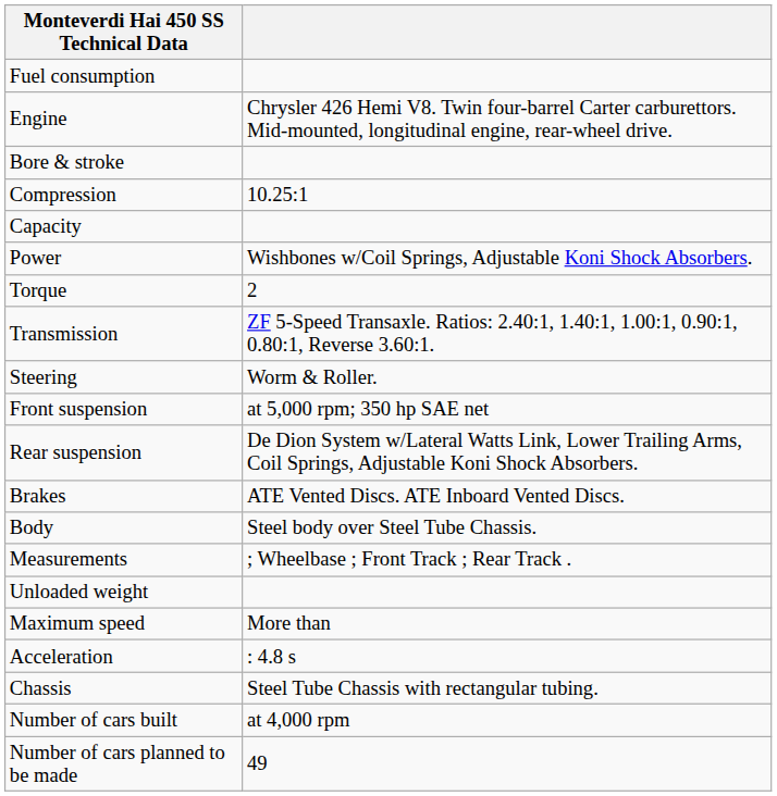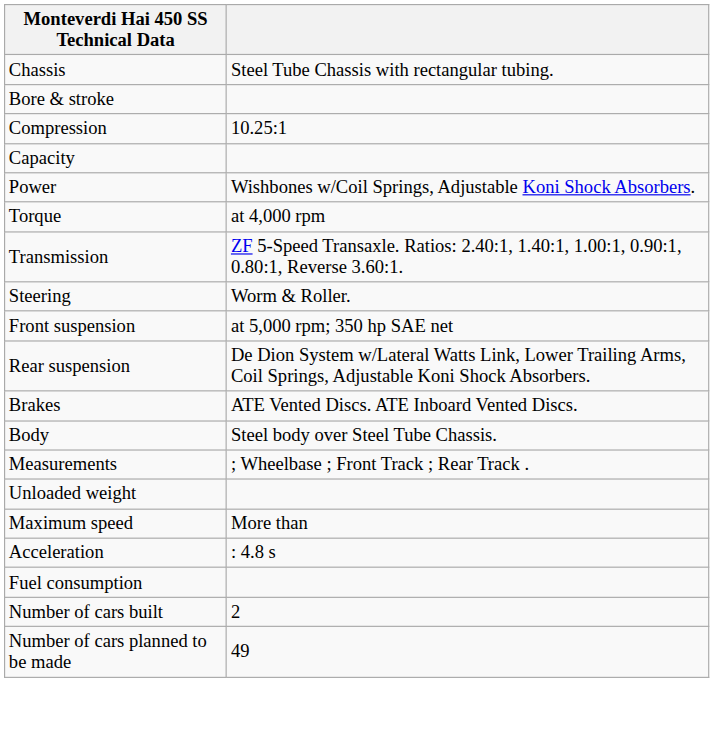 <table class="wikitable">
 <tr>
 <th>Monteverdi Hai 450 SS Technical Data</th>
 <th></th>
 </tr>
 <tr>
-<td>Fuel consumption</td>
-<td></td>
-</tr>
-<tr>
-<td>Engine</td>
-<td>Chrysler 426 Hemi V8. Twin four-barrel Carter carburettors. Mid-mounted, longitudinal engine, rear-wheel drive.</td>
+<td>Chassis</td>
+<td>Steel Tube Chassis with rectangular tubing.</td>
 </tr>
 <tr>
 <td>Bore & stroke</td>
 <td></td>
 </tr>
 <tr>
 <td>Compression</td>
 <td>10.25:1</td>
 </tr>
 <tr>
 <td>Capacity</td>
 <td></td>
 </tr>
 <tr>
 <td>Power</td>
 <td>Wishbones w/Coil Springs, Adjustable <a href='#'>Koni Shock Absorbers</a>.</td>
 </tr>
 <tr>
 <td>Torque</td>
-<td>2</td>
+<td> at 4,000 rpm</td>
 </tr>
 <tr>
 <td>Transmission</td>
 <td><a href='#'>ZF</a> 5-Speed Transaxle. Ratios: 2.40:1, 1.40:1, 1.00:1, 0.90:1, 0.80:1, Reverse 3.60:1.</td>
 </tr>
 <tr>
 <td>Steering</td>
 <td>Worm & Roller.</td>
 </tr>
 <tr>
 <td>Front suspension</td>
 <td> at 5,000 rpm; 350 hp SAE net</td>
 </tr>
 <tr>
 <td>Rear suspension</td>
 <td>De Dion System w/Lateral Watts Link, Lower Trailing Arms, Coil Springs, Adjustable Koni Shock Absorbers.</td>
 </tr>
 <tr>
 <td>Brakes</td>
 <td>ATE Vented Discs. ATE Inboard Vented Discs.</td>
 </tr>
 <tr>
 <td>Body</td>
 <td>Steel body over Steel Tube Chassis.</td>
 </tr>
 <tr>
 <td>Measurements</td>
 <td>; Wheelbase ; Front Track ; Rear Track .</td>
 </tr>
 <tr>
 <td>Unloaded weight</td>
 <td></td>
 </tr>
 <tr>
 <td>Maximum speed</td>
 <td>More than </td>
 </tr>
 <tr>
 <td>Acceleration</td>
 <td>: 4.8 s</td>
 </tr>
 <tr>
-<td>Chassis</td>
-<td>Steel Tube Chassis with rectangular tubing.</td>
+<td>Fuel consumption</td>
+<td></td>
 </tr>
 <tr>
 <td>Number of cars built</td>
-<td> at 4,000 rpm</td>
+<td>2</td>
 </tr>
 <tr>
 <td>Number of cars planned to be made</td>
 <td>49</td>
 </tr>
 </table>
